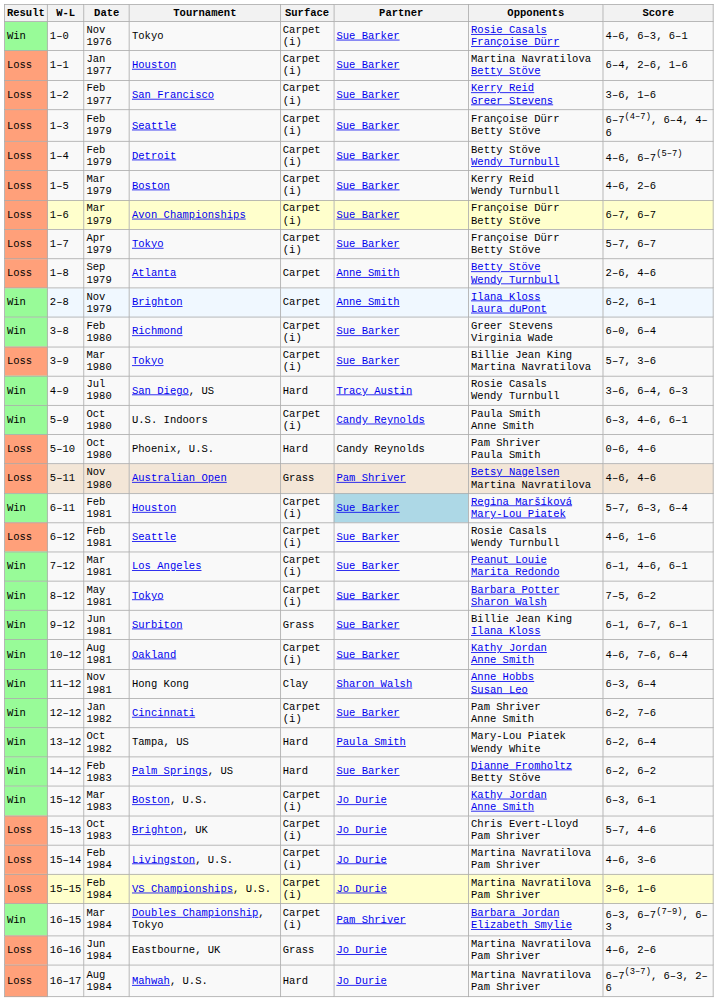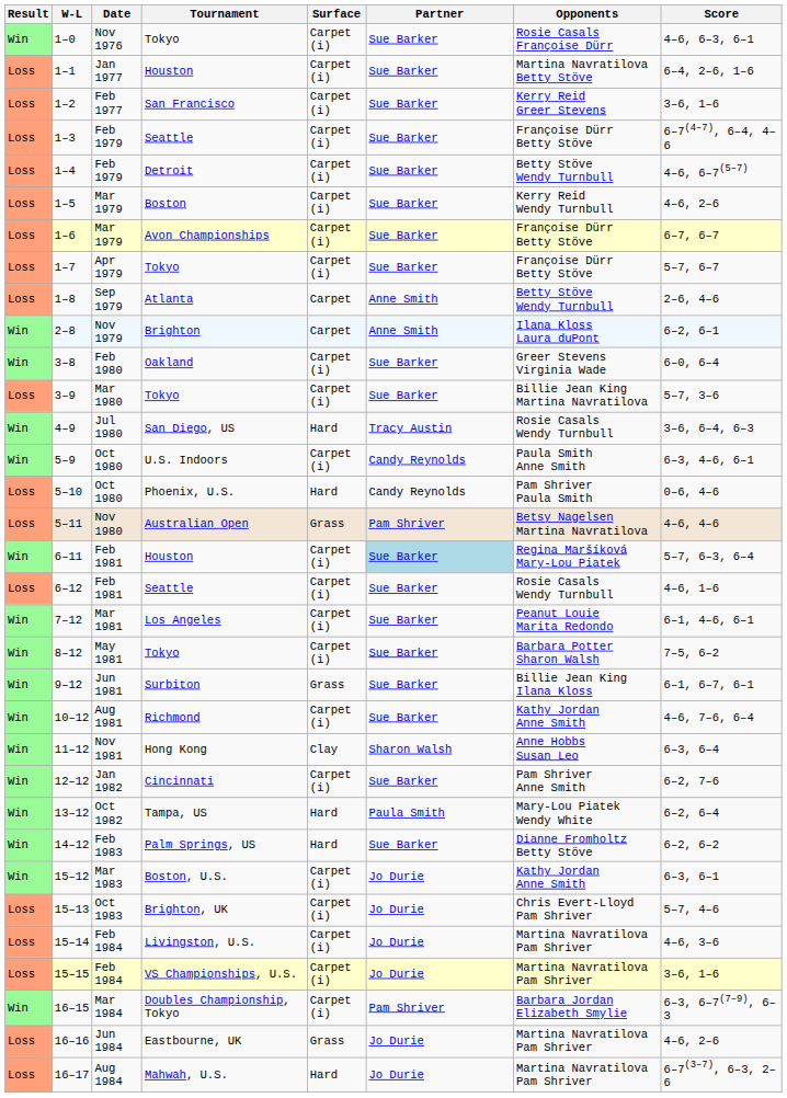 <table class="sortable wikitable">
 <tr>
 <th>Result</th>
 <th class="unsortable">W-L</th>
 <th style="width:50px">Date</th>
 <th style="width:180px">Tournament</th>
 <th style="width:60px">Surface</th>
 <th style="width:160px">Partner</th>
 <th style="width:160px">Opponents</th>
 <th style="width:130px" class="unsortable">Score</th>
 </tr>
 <tr>
 <td style="background:#98fb98;">Win</td>
 <td>1–0</td>
 <td>Nov 1976</td>
 <td>Tokyo</td>
 <td>Carpet (i)</td>
 <td> <a href='#'>Sue Barker</a></td>
 <td> <a href='#'>Rosie Casals</a> <br>  <a href='#'>Françoise Dürr</a></td>
 <td>4–6, 6–3, 6–1</td>
 </tr>
 <tr>
 <td style="background:#ffa07a;">Loss</td>
 <td>1–1</td>
 <td>Jan 1977</td>
 <td><a href='#'>Houston</a></td>
 <td>Carpet (i)</td>
 <td> <a href='#'>Sue Barker</a></td>
 <td> Martina Navratilova <br>  <a href='#'>Betty Stöve</a></td>
 <td>6–4, 2–6, 1–6</td>
 </tr>
 <tr>
 <td style="background:#ffa07a;">Loss</td>
 <td>1–2</td>
 <td>Feb 1977</td>
 <td><a href='#'>San Francisco</a></td>
 <td>Carpet (i)</td>
 <td> <a href='#'>Sue Barker</a></td>
 <td> <a href='#'>Kerry Reid</a> <br>  <a href='#'>Greer Stevens</a></td>
 <td>3–6, 1–6</td>
 </tr>
 <tr>
 <td style="background:#ffa07a;">Loss</td>
 <td>1–3</td>
 <td>Feb 1979</td>
 <td><a href='#'>Seattle</a></td>
 <td>Carpet (i)</td>
 <td> <a href='#'>Sue Barker</a></td>
 <td> Françoise Dürr <br>  Betty Stöve</td>
 <td>6–7<sup>(4–7)</sup>, 6–4, 4–6</td>
 </tr>
 <tr>
 <td style="background:#ffa07a;">Loss</td>
 <td>1–4</td>
 <td>Feb 1979</td>
 <td><a href='#'>Detroit</a></td>
 <td>Carpet (i)</td>
 <td> <a href='#'>Sue Barker</a></td>
 <td> Betty Stöve <br>  <a href='#'>Wendy Turnbull</a></td>
 <td>4–6, 6–7<sup>(5–7)</sup></td>
 </tr>
 <tr>
 <td style="background:#ffa07a;">Loss</td>
 <td>1–5</td>
 <td>Mar 1979</td>
 <td><a href='#'>Boston</a></td>
 <td>Carpet (i)</td>
 <td> <a href='#'>Sue Barker</a></td>
 <td> Kerry Reid <br>  Wendy Turnbull</td>
 <td>4–6, 2–6</td>
 </tr>
 <tr style="background:#ffc;">
 <td style="background:#ffa07a;">Loss</td>
 <td>1–6</td>
 <td>Mar 1979</td>
 <td><a href='#'>Avon Championships</a></td>
 <td>Carpet (i)</td>
 <td> <a href='#'>Sue Barker</a></td>
 <td> Françoise Dürr <br>  Betty Stöve</td>
 <td>6–7, 6–7</td>
 </tr>
 <tr>
 <td style="background:#ffa07a;">Loss</td>
 <td>1–7</td>
 <td>Apr 1979</td>
 <td><a href='#'>Tokyo</a></td>
 <td>Carpet (i)</td>
 <td> <a href='#'>Sue Barker</a></td>
 <td> Françoise Dürr <br>  Betty Stöve</td>
 <td>5–7, 6–7</td>
 </tr>
 <tr>
 <td style="background:#ffa07a;">Loss</td>
 <td>1–8</td>
 <td>Sep 1979</td>
 <td><a href='#'>Atlanta</a></td>
 <td>Carpet</td>
 <td> <a href='#'>Anne Smith</a></td>
 <td> <a href='#'>Betty Stöve</a> <br>  <a href='#'>Wendy Turnbull</a></td>
 <td>2–6, 4–6</td>
 </tr>
 <tr style="background:#f0f8ff;">
 <td style="background:#98fb98;">Win</td>
 <td>2–8</td>
 <td>Nov 1979</td>
 <td><a href='#'>Brighton</a></td>
 <td>Carpet</td>
 <td> <a href='#'>Anne Smith</a></td>
 <td> <a href='#'>Ilana Kloss</a> <br>  <a href='#'>Laura duPont</a></td>
 <td>6–2, 6–1</td>
 </tr>
 <tr>
 <td style="background:#98fb98;">Win</td>
 <td>3–8</td>
 <td>Feb 1980</td>
-<td><a href='#'>Richmond</a></td>
+<td><a href='#'>Oakland</a></td>
 <td>Carpet (i)</td>
 <td> <a href='#'>Sue Barker</a></td>
 <td> Greer Stevens <br>  Virginia Wade</td>
 <td>6–0, 6–4</td>
 </tr>
 <tr>
 <td style="background:#ffa07a;">Loss</td>
 <td>3–9</td>
 <td>Mar 1980</td>
 <td><a href='#'>Tokyo</a></td>
 <td>Carpet (i)</td>
 <td> <a href='#'>Sue Barker</a></td>
 <td> Billie Jean King <br>  Martina Navratilova</td>
 <td>5–7, 3–6</td>
 </tr>
 <tr>
 <td style="background:#98fb98;">Win</td>
 <td>4–9</td>
 <td>Jul 1980</td>
 <td><a href='#'>San Diego</a>, US</td>
 <td>Hard</td>
 <td> <a href='#'>Tracy Austin</a></td>
 <td> Rosie Casals <br>  Wendy Turnbull</td>
 <td>3–6, 6–4, 6–3</td>
 </tr>
 <tr>
 <td style="background:#98fb98;">Win</td>
 <td>5–9</td>
 <td>Oct 1980</td>
 <td>U.S. Indoors</td>
 <td>Carpet (i)</td>
 <td> <a href='#'>Candy Reynolds</a></td>
 <td> Paula Smith <br>  Anne Smith</td>
 <td>6–3, 4–6, 6–1</td>
 </tr>
 <tr>
 <td style="background:#ffa07a;">Loss</td>
 <td>5–10</td>
 <td>Oct 1980</td>
 <td>Phoenix, U.S.</td>
 <td>Hard</td>
 <td> Candy Reynolds</td>
 <td> Pam Shriver <br>  Paula Smith</td>
 <td>0–6, 4–6</td>
 </tr>
 <tr style="background:#f3e6d7;">
 <td style="background:#ffa07a;">Loss</td>
 <td>5–11</td>
 <td>Nov 1980</td>
 <td><a href='#'>Australian Open</a></td>
 <td>Grass</td>
 <td> <a href='#'>Pam Shriver</a></td>
 <td> <a href='#'>Betsy Nagelsen</a> <br>  Martina Navratilova</td>
 <td>4–6, 4–6</td>
 </tr>
 <tr>
 <td style="background:#98fb98;">Win</td>
 <td>6–11</td>
 <td>Feb 1981</td>
 <td><a href='#'>Houston</a></td>
 <td>Carpet (i)</td>
 <td style="background: lightblue;"> <a href='#'>Sue Barker</a></td>
 <td> <a href='#'>Regina Maršíková</a> <br>  <a href='#'>Mary-Lou Piatek</a></td>
 <td>5–7, 6–3, 6–4</td>
 </tr>
 <tr>
 <td style="background:#ffa07a;">Loss</td>
 <td>6–12</td>
 <td>Feb 1981</td>
 <td><a href='#'>Seattle</a></td>
 <td>Carpet (i)</td>
 <td> <a href='#'>Sue Barker</a></td>
 <td> Rosie Casals <br>  Wendy Turnbull</td>
 <td>4–6, 1–6</td>
 </tr>
 <tr>
 <td style="background:#98fb98;">Win</td>
 <td>7–12</td>
 <td>Mar 1981</td>
 <td><a href='#'>Los Angeles</a></td>
 <td>Carpet (i)</td>
 <td> <a href='#'>Sue Barker</a></td>
 <td> <a href='#'>Peanut Louie</a> <br>  <a href='#'>Marita Redondo</a></td>
 <td>6–1, 4–6, 6–1</td>
 </tr>
 <tr>
 <td style="background:#98fb98;">Win</td>
 <td>8–12</td>
 <td>May 1981</td>
 <td><a href='#'>Tokyo</a></td>
 <td>Carpet (i)</td>
 <td> <a href='#'>Sue Barker</a></td>
 <td> <a href='#'>Barbara Potter</a> <br>  <a href='#'>Sharon Walsh</a></td>
 <td>7–5, 6–2</td>
 </tr>
 <tr>
 <td style="background:#98fb98;">Win</td>
 <td>9–12</td>
 <td>Jun 1981</td>
 <td><a href='#'>Surbiton</a></td>
 <td>Grass</td>
 <td> <a href='#'>Sue Barker</a></td>
 <td> Billie Jean King <br>  <a href='#'>Ilana Kloss</a></td>
 <td>6–1, 6–7, 6–1</td>
 </tr>
 <tr>
 <td style="background:#98fb98;">Win</td>
 <td>10–12</td>
 <td>Aug 1981</td>
-<td><a href='#'>Oakland</a></td>
+<td><a href='#'>Richmond</a></td>
 <td>Carpet (i)</td>
 <td> <a href='#'>Sue Barker</a></td>
 <td> <a href='#'>Kathy Jordan</a> <br>  <a href='#'>Anne Smith</a></td>
 <td>4–6, 7–6, 6–4</td>
 </tr>
 <tr>
 <td style="background:#98fb98;">Win</td>
 <td>11–12</td>
 <td>Nov 1981</td>
 <td>Hong Kong</td>
 <td>Clay</td>
 <td> <a href='#'>Sharon Walsh</a></td>
 <td> <a href='#'>Anne Hobbs</a> <br>  <a href='#'>Susan Leo</a></td>
 <td>6–3, 6–4</td>
 </tr>
 <tr>
 <td style="background:#98fb98;">Win</td>
 <td>12–12</td>
 <td>Jan 1982</td>
 <td><a href='#'>Cincinnati</a></td>
 <td>Carpet (i)</td>
 <td> <a href='#'>Sue Barker</a></td>
 <td> Pam Shriver <br>  Anne Smith</td>
 <td>6–2, 7–6</td>
 </tr>
 <tr>
 <td style="background:#98fb98;">Win</td>
 <td>13–12</td>
 <td>Oct 1982</td>
 <td>Tampa, US</td>
 <td>Hard</td>
 <td> <a href='#'>Paula Smith</a></td>
 <td> Mary-Lou Piatek <br>  Wendy White</td>
 <td>6–2, 6–4</td>
 </tr>
 <tr>
 <td style="background:#98fb98;">Win</td>
 <td>14–12</td>
 <td>Feb 1983</td>
 <td><a href='#'>Palm Springs</a>, US</td>
 <td>Hard</td>
 <td> <a href='#'>Sue Barker</a></td>
 <td> <a href='#'>Dianne Fromholtz</a> <br>  Betty Stöve</td>
 <td>6–2, 6–2</td>
 </tr>
 <tr>
 <td style="background:#98fb98;">Win</td>
 <td>15–12</td>
 <td>Mar 1983</td>
 <td><a href='#'>Boston</a>, U.S.</td>
 <td>Carpet (i)</td>
 <td> <a href='#'>Jo Durie</a></td>
 <td> <a href='#'>Kathy Jordan</a> <br>  <a href='#'>Anne Smith</a></td>
 <td>6–3, 6–1</td>
 </tr>
 <tr>
 <td style="background:#ffa07a;">Loss</td>
 <td>15–13</td>
 <td>Oct 1983</td>
 <td><a href='#'>Brighton</a>, UK</td>
 <td>Carpet (i)</td>
 <td> <a href='#'>Jo Durie</a></td>
 <td> Chris Evert-Lloyd <br>  Pam Shriver</td>
 <td>5–7, 4–6</td>
 </tr>
 <tr>
 <td style="background:#ffa07a;">Loss</td>
 <td>15–14</td>
 <td>Feb 1984</td>
 <td><a href='#'>Livingston</a>, U.S.</td>
 <td>Carpet (i)</td>
 <td> <a href='#'>Jo Durie</a></td>
 <td> Martina Navratilova <br>  Pam Shriver</td>
 <td>4–6, 3–6</td>
 </tr>
 <tr bgcolor="#ffffcc">
 <td style="background:#ffa07a;">Loss</td>
 <td>15–15</td>
 <td>Feb 1984</td>
 <td><a href='#'>VS Championships</a>, U.S.</td>
 <td>Carpet (i)</td>
 <td> <a href='#'>Jo Durie</a></td>
 <td> Martina Navratilova <br>  Pam Shriver</td>
 <td>3–6, 1–6</td>
 </tr>
 <tr>
 <td style="background:#98fb98;">Win</td>
 <td>16–15</td>
 <td>Mar 1984</td>
 <td><a href='#'>Doubles Championship</a>, Tokyo</td>
 <td>Carpet (i)</td>
 <td> <a href='#'>Pam Shriver</a></td>
 <td> <a href='#'>Barbara Jordan</a><br> <a href='#'>Elizabeth Smylie</a></td>
 <td>6–3, 6–7<sup>(7–9)</sup>, 6–3</td>
 </tr>
 <tr>
 <td style="background:#ffa07a;">Loss</td>
 <td>16–16</td>
 <td>Jun 1984</td>
 <td>Eastbourne, UK</td>
 <td>Grass</td>
 <td> <a href='#'>Jo Durie</a></td>
 <td> Martina Navratilova <br>  Pam Shriver</td>
 <td>4–6, 2–6</td>
 </tr>
 <tr>
 <td style="background:#ffa07a;">Loss</td>
 <td>16–17</td>
 <td>Aug 1984</td>
 <td><a href='#'>Mahwah</a>, U.S.</td>
 <td>Hard</td>
 <td> <a href='#'>Jo Durie</a></td>
 <td> Martina Navratilova <br>  Pam Shriver</td>
 <td>6–7<sup>(3–7)</sup>, 6–3, 2–6</td>
 </tr>
 </table>
